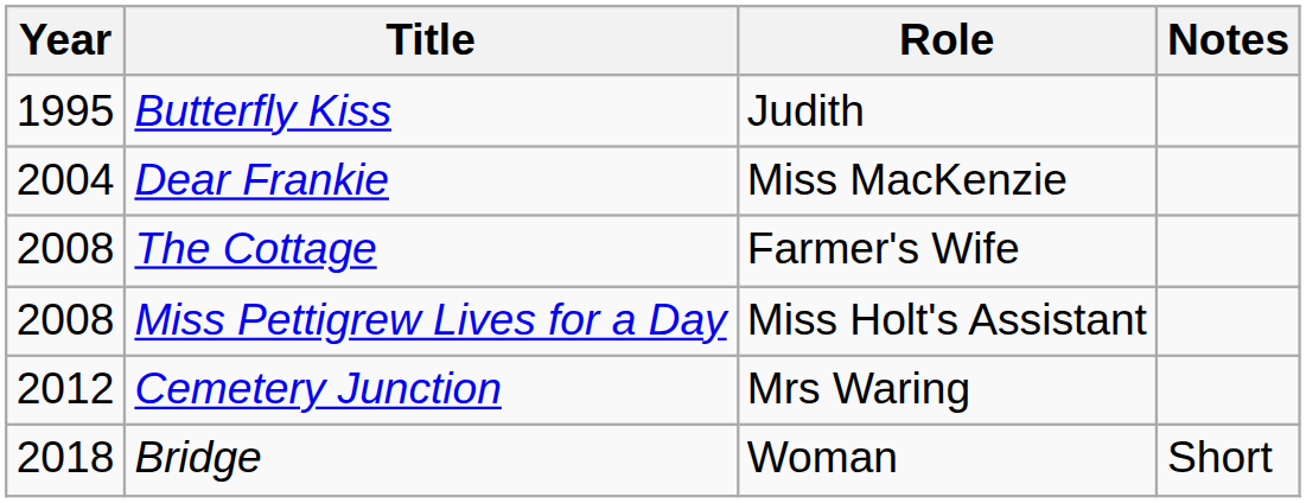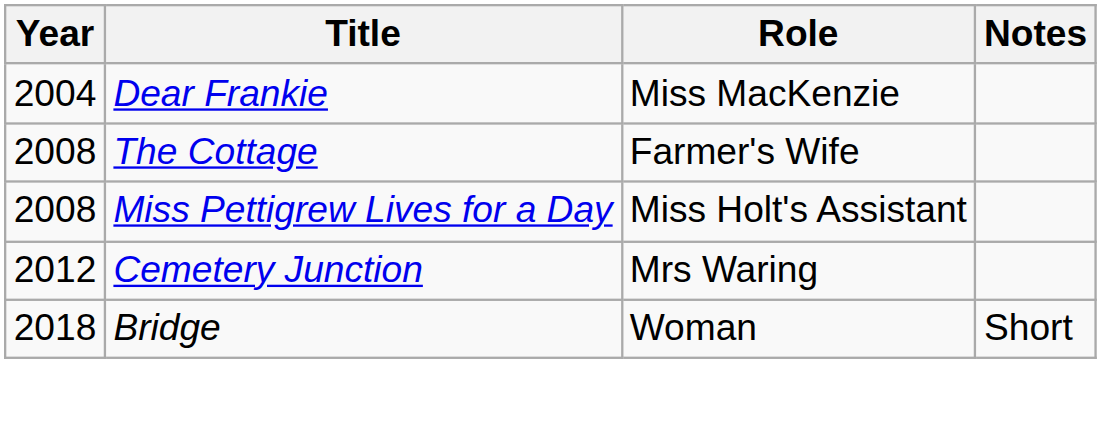 <table class="wikitable">
 <tr>
 <th>Year</th>
 <th>Title</th>
 <th>Role</th>
 <th>Notes</th>
-</tr>
-<tr>
-<td>1995</td>
-<td><em><a href='#'>Butterfly Kiss</a></em></td>
-<td>Judith</td>
-<td></td>
 </tr>
 <tr>
 <td>2004</td>
 <td><em><a href='#'>Dear Frankie</a></em></td>
 <td>Miss MacKenzie</td>
 <td></td>
 </tr>
 <tr>
 <td>2008</td>
 <td><em><a href='#'>The Cottage</a></em></td>
 <td>Farmer's Wife</td>
 <td></td>
 </tr>
 <tr>
 <td>2008</td>
 <td><em><a href='#'>Miss Pettigrew Lives for a Day</a></em></td>
 <td>Miss Holt's Assistant</td>
 <td></td>
 </tr>
 <tr>
 <td>2012</td>
 <td><em><a href='#'>Cemetery Junction</a></em></td>
 <td>Mrs Waring</td>
 <td></td>
 </tr>
 <tr>
 <td>2018</td>
 <td><em>Bridge</em></td>
 <td>Woman</td>
 <td>Short</td>
 </tr>
 </table>
